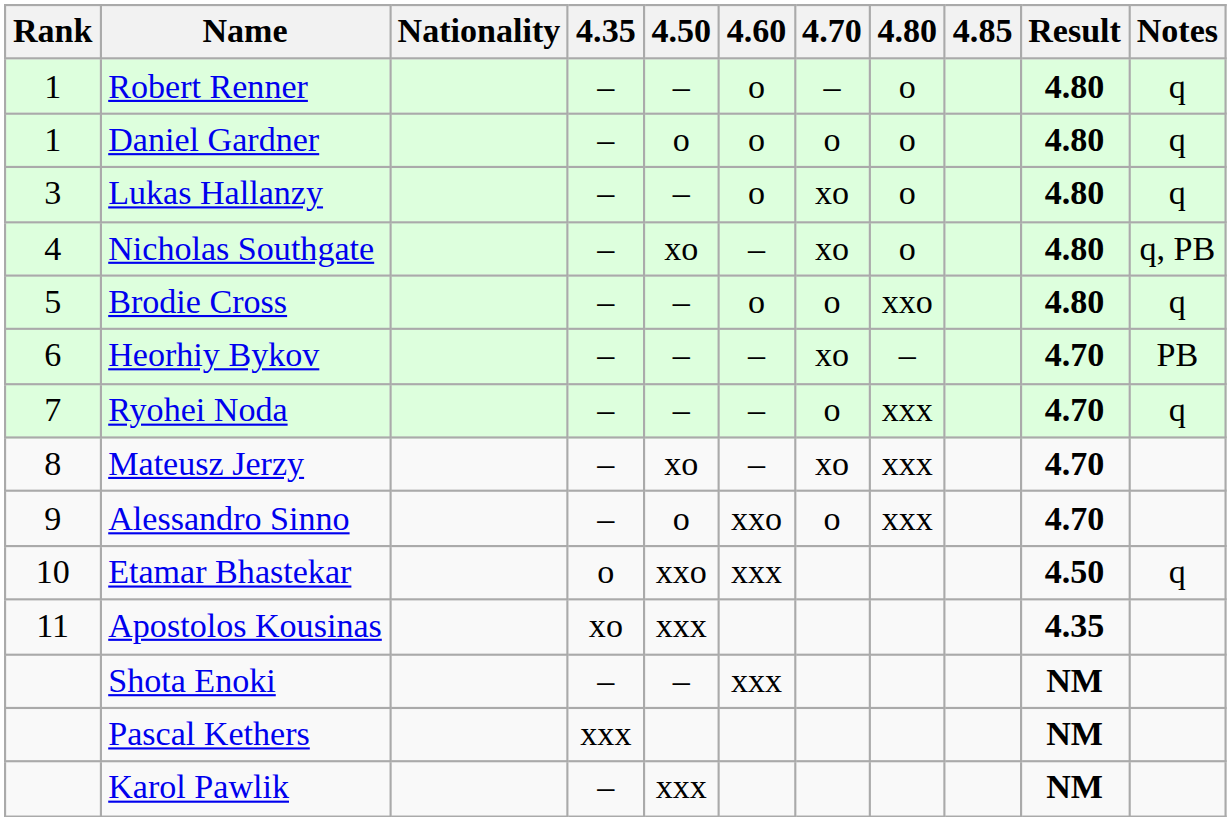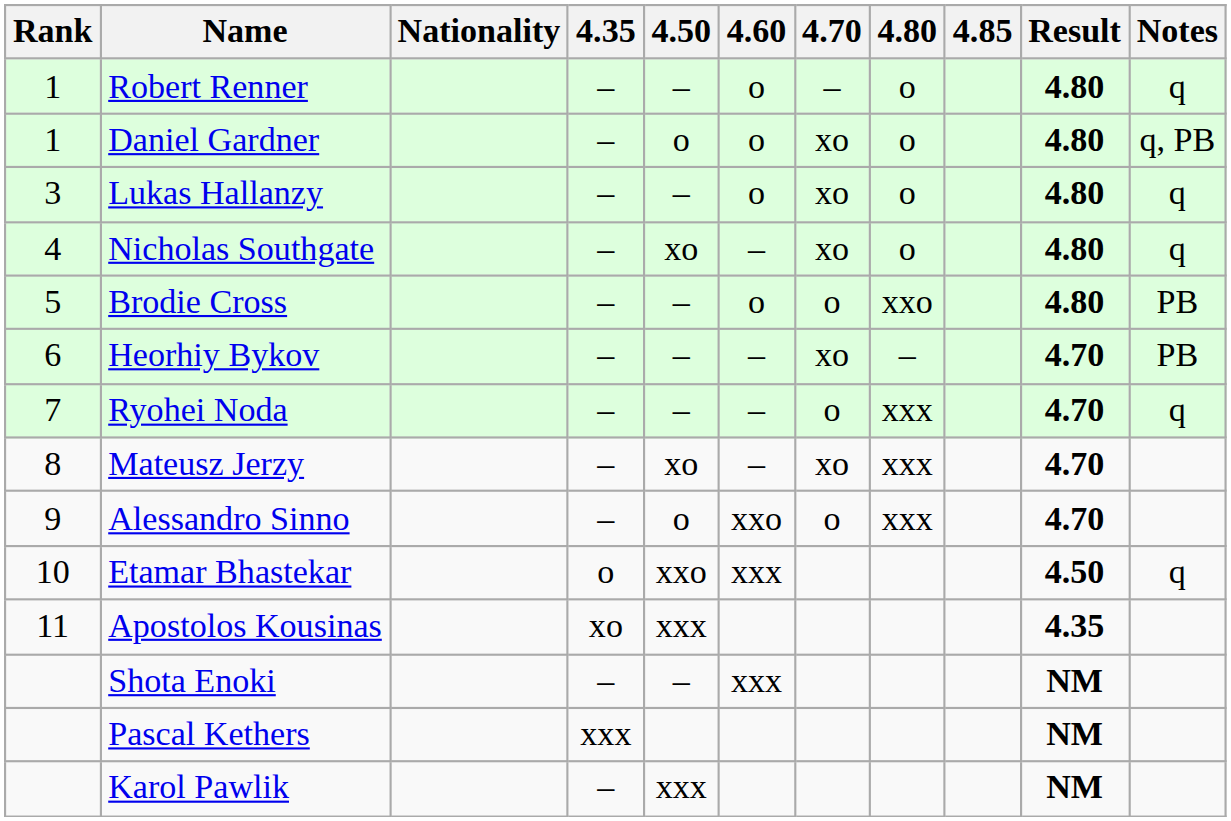 <table class="wikitable sortable" style="text-align:center">
 <tr>
 <th>Rank</th>
 <th>Name</th>
 <th>Nationality</th>
 <th>4.35</th>
 <th>4.50</th>
 <th>4.60</th>
 <th>4.70</th>
 <th>4.80</th>
 <th>4.85</th>
 <th>Result</th>
 <th>Notes</th>
 </tr>
 <tr bgcolor=ddffdd>
 <td>1</td>
 <td align=left><a href='#'>Robert Renner</a></td>
 <td align=left></td>
 <td>–</td>
 <td>–</td>
 <td>o</td>
 <td>–</td>
 <td>o</td>
 <td></td>
 <td><strong>4.80</strong></td>
 <td>q</td>
 </tr>
 <tr bgcolor=ddffdd>
 <td>1</td>
 <td align=left><a href='#'>Daniel Gardner</a></td>
 <td align=left></td>
 <td>–</td>
 <td>o</td>
 <td>o</td>
-<td>o</td>
+<td>xo</td>
 <td>o</td>
 <td></td>
 <td><strong>4.80</strong></td>
-<td>q</td>
+<td>q, PB</td>
 </tr>
 <tr bgcolor=ddffdd>
 <td>3</td>
 <td align=left><a href='#'>Lukas Hallanzy</a></td>
 <td align=left></td>
 <td>–</td>
 <td>–</td>
 <td>o</td>
 <td>xo</td>
 <td>o</td>
 <td></td>
 <td><strong>4.80</strong></td>
 <td>q</td>
 </tr>
 <tr bgcolor=ddffdd>
 <td>4</td>
 <td align=left><a href='#'>Nicholas Southgate</a></td>
 <td align=left></td>
 <td>–</td>
 <td>xo</td>
 <td>–</td>
 <td>xo</td>
 <td>o</td>
 <td></td>
 <td><strong>4.80</strong></td>
-<td>q, PB</td>
+<td>q</td>
 </tr>
 <tr bgcolor=ddffdd>
 <td>5</td>
 <td align=left><a href='#'>Brodie Cross</a></td>
 <td align=left></td>
 <td>–</td>
 <td>–</td>
 <td>o</td>
 <td>o</td>
 <td>xxo</td>
 <td></td>
 <td><strong>4.80</strong></td>
-<td>q</td>
+<td>PB</td>
 </tr>
 <tr bgcolor=ddffdd>
 <td>6</td>
 <td align=left><a href='#'>Heorhiy Bykov</a></td>
 <td align=left></td>
 <td>–</td>
 <td>–</td>
 <td>–</td>
 <td>xo</td>
 <td>–</td>
 <td></td>
 <td><strong>4.70</strong></td>
 <td>PB</td>
 </tr>
 <tr bgcolor=ddffdd>
 <td>7</td>
 <td align=left><a href='#'>Ryohei Noda</a></td>
 <td align=left></td>
 <td>–</td>
 <td>–</td>
 <td>–</td>
 <td>o</td>
 <td>xxx</td>
 <td></td>
 <td><strong>4.70</strong></td>
 <td>q</td>
 </tr>
 <tr>
 <td>8</td>
 <td align=left><a href='#'>Mateusz Jerzy</a></td>
 <td align=left></td>
 <td>–</td>
 <td>xo</td>
 <td>–</td>
 <td>xo</td>
 <td>xxx</td>
 <td></td>
 <td><strong>4.70</strong></td>
 <td></td>
 </tr>
 <tr>
 <td>9</td>
 <td align=left><a href='#'>Alessandro Sinno</a></td>
 <td align=left></td>
 <td>–</td>
 <td>o</td>
 <td>xxo</td>
 <td>o</td>
 <td>xxx</td>
 <td></td>
 <td><strong>4.70</strong></td>
 <td></td>
 </tr>
 <tr>
 <td>10</td>
 <td align=left><a href='#'>Etamar Bhastekar</a></td>
 <td align=left></td>
 <td>o</td>
 <td>xxo</td>
 <td>xxx</td>
 <td></td>
 <td></td>
 <td></td>
 <td><strong>4.50</strong></td>
 <td>q</td>
 </tr>
 <tr>
 <td>11</td>
 <td align=left><a href='#'>Apostolos Kousinas</a></td>
 <td align=left></td>
 <td>xo</td>
 <td>xxx</td>
 <td></td>
 <td></td>
 <td></td>
 <td></td>
 <td><strong>4.35</strong></td>
 <td></td>
 </tr>
 <tr>
 <td></td>
 <td align=left><a href='#'>Shota Enoki</a></td>
 <td align=left></td>
 <td>–</td>
 <td>–</td>
 <td>xxx</td>
 <td></td>
 <td></td>
 <td></td>
 <td><strong>NM</strong></td>
 <td></td>
 </tr>
 <tr>
 <td></td>
 <td align=left><a href='#'>Pascal Kethers</a></td>
 <td align=left></td>
 <td>xxx</td>
 <td></td>
 <td></td>
 <td></td>
 <td></td>
 <td></td>
 <td><strong>NM</strong></td>
 <td></td>
 </tr>
 <tr>
 <td></td>
 <td align=left><a href='#'>Karol Pawlik</a></td>
 <td align=left></td>
 <td>–</td>
 <td>xxx</td>
 <td></td>
 <td></td>
 <td></td>
 <td></td>
 <td><strong>NM</strong></td>
 <td></td>
 </tr>
 </table>
